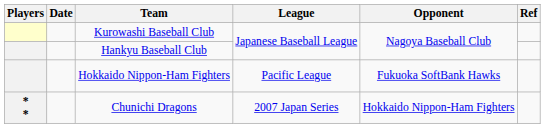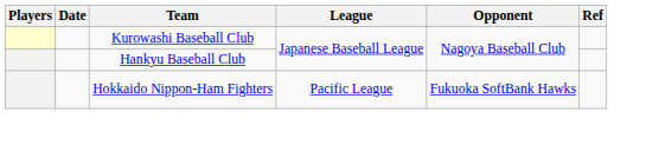 <table class="wikitable sortable plainrowheaders" style="text-align:center" border="1">
 <tr>
 <th scope="col">Players</th>
 <th scope="col">Date</th>
 <th scope="col">Team</th>
 <th scope="col">League</th>
 <th scope="col">Opponent</th>
 <th scope="col" class="unsortable">Ref</th>
 </tr>
 <tr>
 <th scope="row" style="background-color:#ffffcc"><br></th>
 <td></td>
 <td><a href='#'>Kurowashi Baseball Club</a></td>
 <td rowspan="2"><a href='#'>Japanese Baseball League</a></td>
 <td rowspan="2"><a href='#'>Nagoya Baseball Club</a></td>
 <td></td>
 </tr>
 <tr>
 <th scope="row"><br></th>
 <td></td>
 <td><a href='#'>Hankyu Baseball Club</a></td>
 <td></td>
 </tr>
 <tr>
 <th scope="row"><br><br></th>
 <td></td>
 <td><a href='#'>Hokkaido Nippon-Ham Fighters</a></td>
 <td><a href='#'>Pacific League</a></td>
 <td><a href='#'>Fukuoka SoftBank Hawks</a></td>
 <td></td>
 </tr>
-<tr>
-<th scope="row">*<br>*</th>
-<td></td>
-<td><a href='#'>Chunichi Dragons</a></td>
-<td><a href='#'>2007 Japan Series</a></td>
-<td><a href='#'>Hokkaido Nippon-Ham Fighters</a></td>
-<td></td>
-</tr>
 </table>
